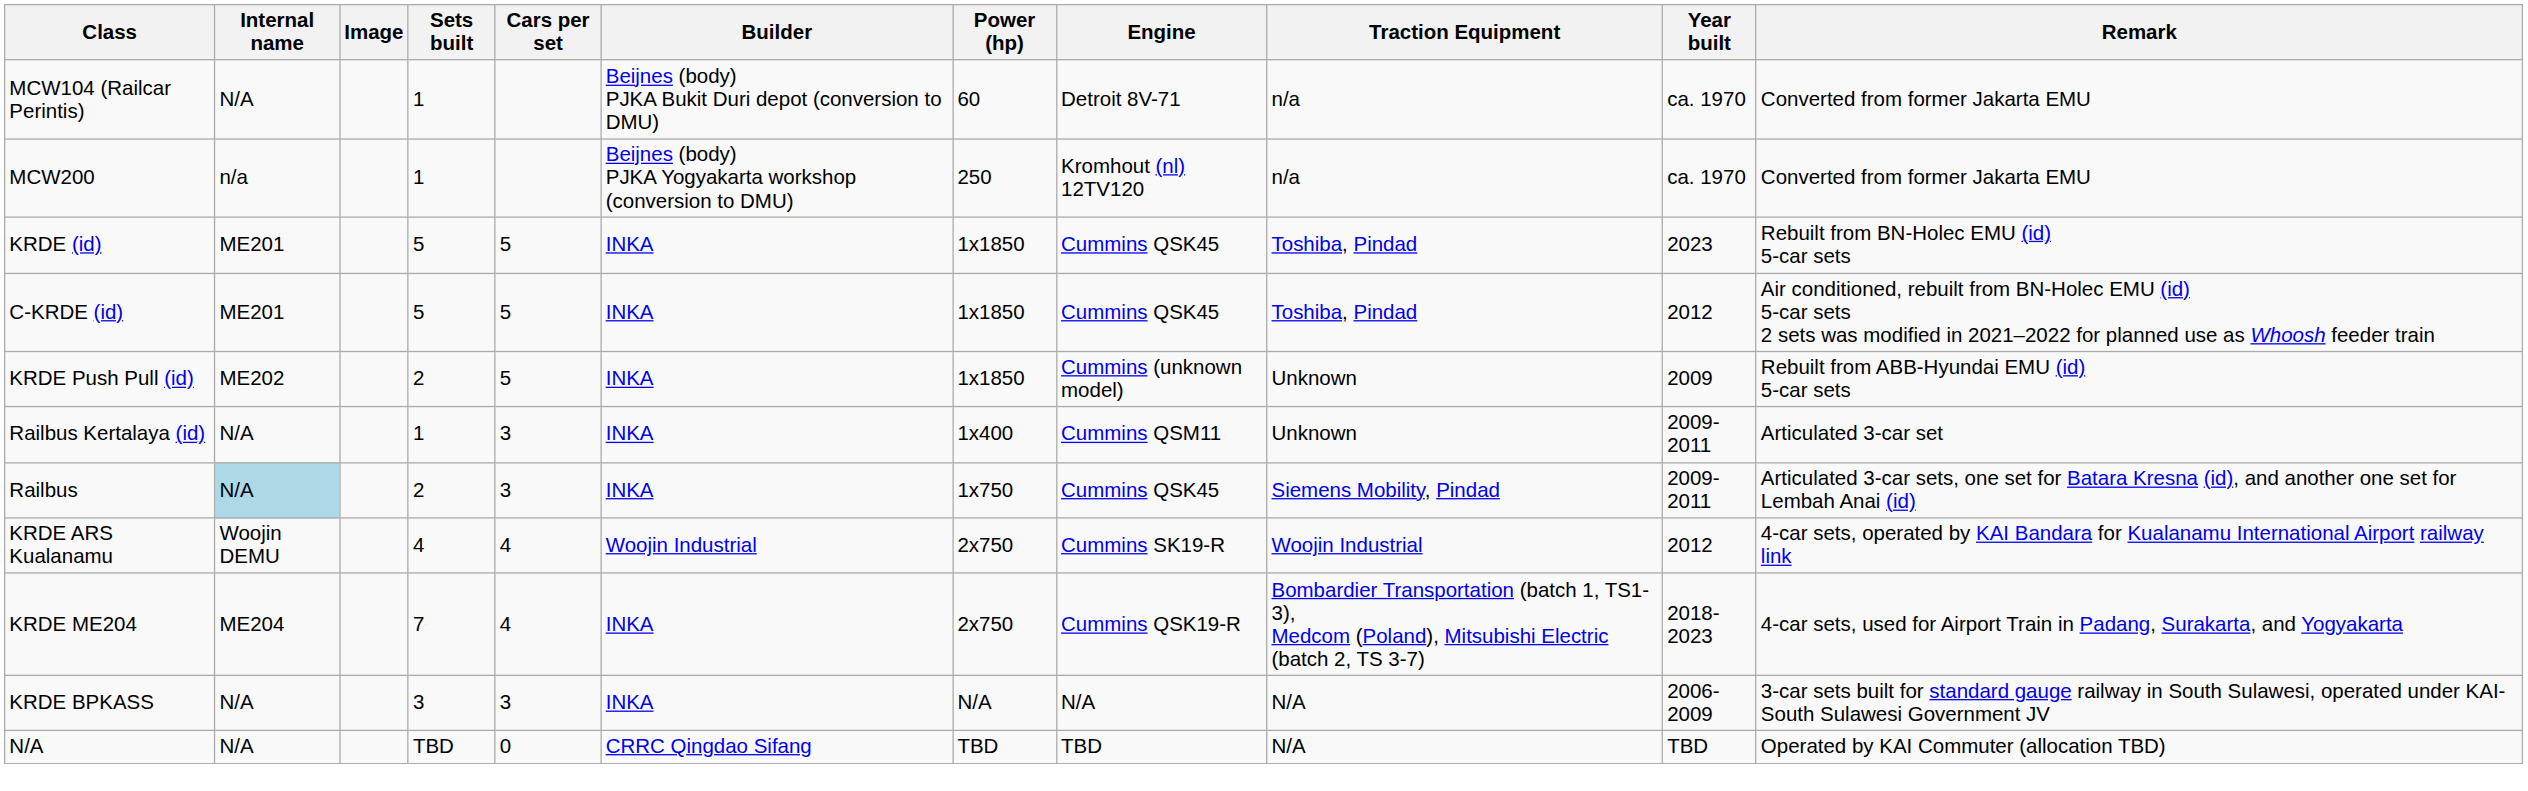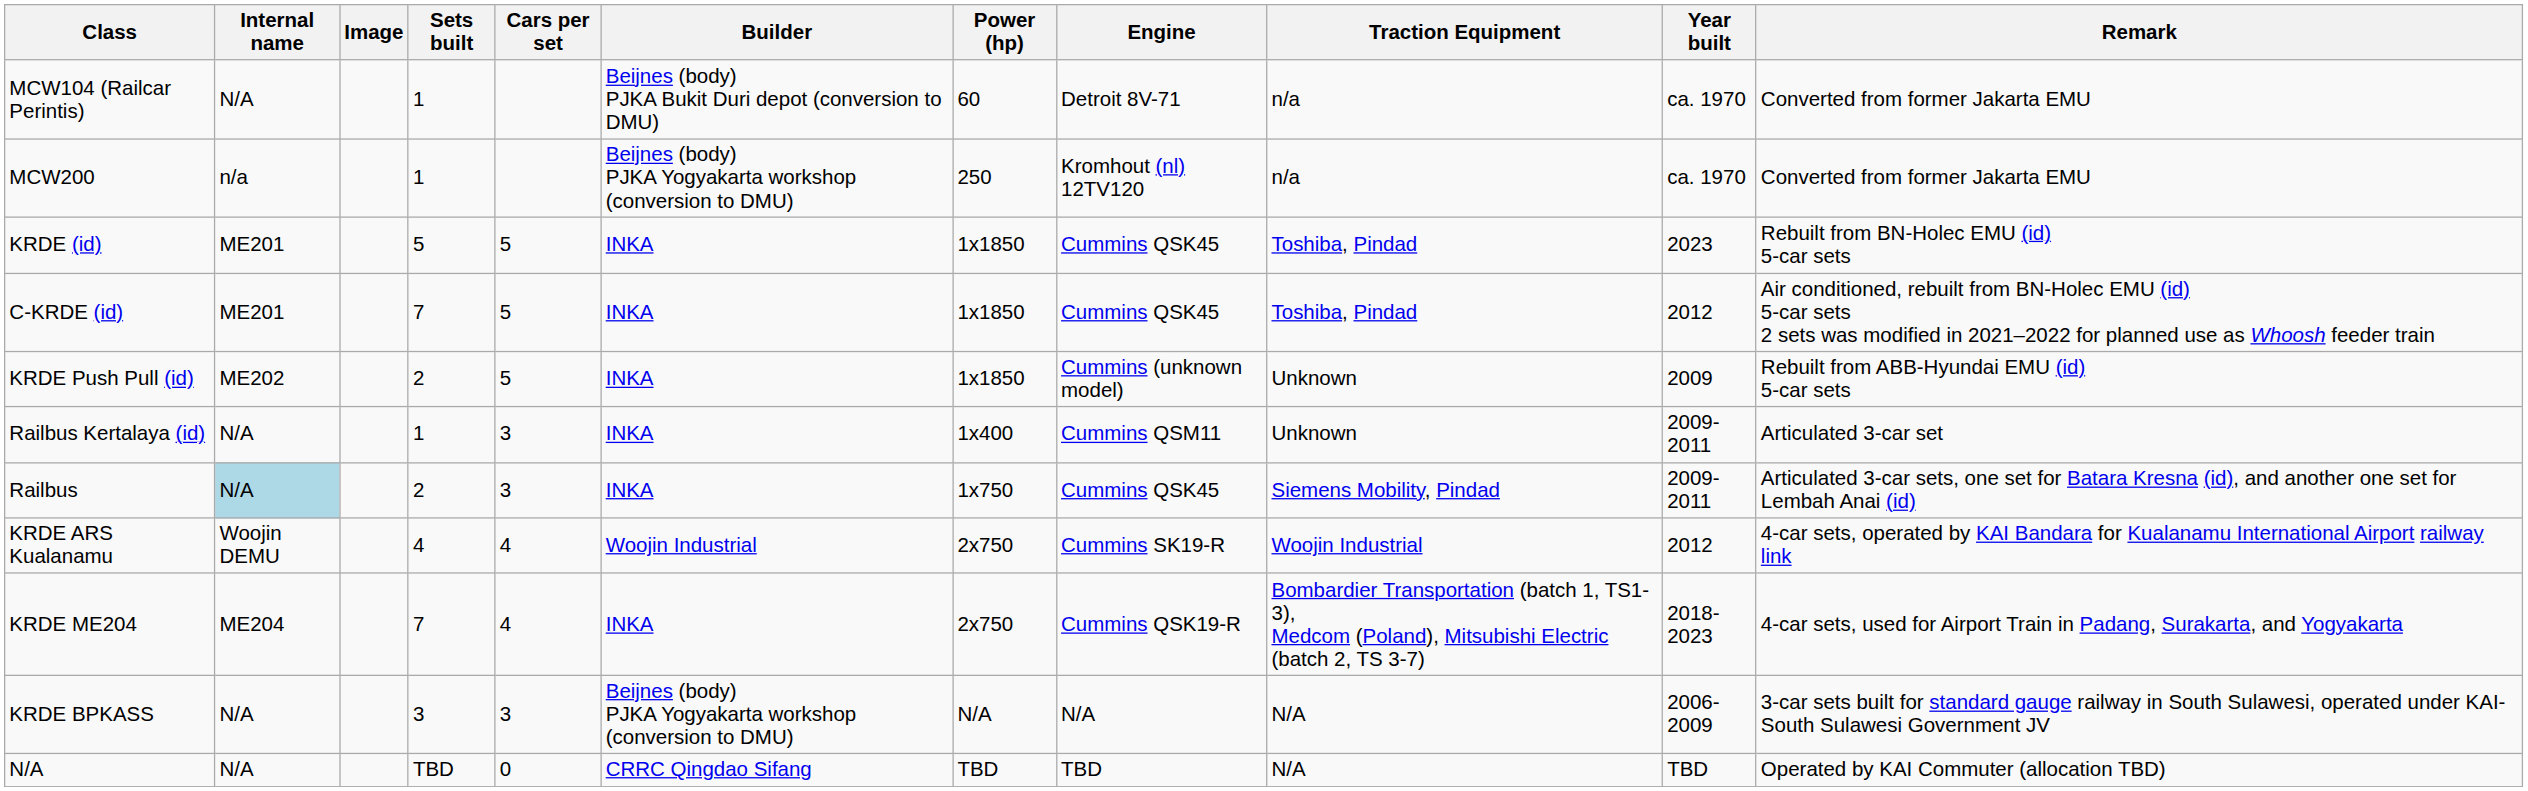 <table class="wikitable">
 <tr>
 <th>Class</th>
 <th>Internal name</th>
 <th>Image</th>
 <th>Sets built</th>
 <th>Cars per set</th>
 <th>Builder</th>
 <th>Power (hp)</th>
 <th>Engine</th>
 <th>Traction Equipment</th>
 <th>Year built</th>
 <th>Remark</th>
 </tr>
 <tr>
 <td>MCW104 (Railcar Perintis)</td>
 <td>N/A</td>
 <td></td>
 <td>1</td>
 <td></td>
 <td> <a href='#'>Beijnes</a> (body)<br> PJKA Bukit Duri depot (conversion to DMU)</td>
 <td>60</td>
 <td>Detroit 8V-71</td>
 <td>n/a</td>
 <td>ca. 1970</td>
 <td>Converted from former Jakarta EMU</td>
 </tr>
 <tr>
 <td>MCW200</td>
 <td>n/a</td>
 <td></td>
 <td>1</td>
 <td></td>
 <td> <a href='#'>Beijnes</a> (body)<br> PJKA Yogyakarta workshop (conversion to DMU)</td>
 <td>250</td>
 <td>Kromhout <a href='#'>(nl)</a> 12TV120</td>
 <td>n/a</td>
 <td>ca. 1970</td>
 <td>Converted from former Jakarta EMU</td>
 </tr>
 <tr>
 <td>KRDE <a href='#'>(id)</a></td>
 <td>ME201</td>
 <td></td>
 <td>5</td>
 <td>5</td>
 <td> <a href='#'>INKA</a></td>
 <td>1x1850</td>
 <td><a href='#'>Cummins</a> QSK45</td>
 <td><a href='#'>Toshiba</a>, <a href='#'>Pindad</a></td>
 <td>2023</td>
 <td>Rebuilt from BN-Holec EMU <a href='#'>(id)</a><br>5-car sets</td>
 </tr>
 <tr>
 <td>C-KRDE <a href='#'>(id)</a></td>
 <td>ME201</td>
 <td><br><br></td>
-<td>5</td>
+<td>7</td>
 <td>5</td>
 <td> <a href='#'>INKA</a></td>
 <td>1x1850</td>
 <td><a href='#'>Cummins</a> QSK45</td>
 <td><a href='#'>Toshiba</a>, <a href='#'>Pindad</a></td>
 <td>2012</td>
 <td>Air conditioned, rebuilt from BN-Holec EMU <a href='#'>(id)</a><br>5-car sets<br>2 sets was modified in 2021–2022 for planned use as <a href='#'><em>Whoosh</em></a> feeder train</td>
 </tr>
 <tr>
 <td>KRDE Push Pull <a href='#'>(id)</a></td>
 <td>ME202</td>
 <td></td>
 <td>2</td>
 <td>5</td>
 <td> <a href='#'>INKA</a></td>
 <td>1x1850</td>
 <td><a href='#'>Cummins</a> (unknown model)</td>
 <td>Unknown</td>
 <td>2009</td>
 <td>Rebuilt from ABB-Hyundai EMU <a href='#'>(id)</a><br>5-car sets</td>
 </tr>
 <tr>
 <td>Railbus Kertalaya <a href='#'>(id)</a></td>
 <td>N/A</td>
 <td></td>
 <td>1</td>
 <td>3</td>
 <td> <a href='#'>INKA</a></td>
 <td>1x400</td>
 <td><a href='#'>Cummins</a> QSM11</td>
 <td>Unknown</td>
 <td>2009-2011</td>
 <td>Articulated 3-car set</td>
 </tr>
 <tr>
 <td>Railbus</td>
 <td style="background: lightblue;">N/A</td>
 <td></td>
 <td>2</td>
 <td>3</td>
 <td> <a href='#'>INKA</a></td>
 <td>1x750</td>
 <td><a href='#'>Cummins</a> QSK45</td>
 <td><a href='#'>Siemens Mobility</a>, <a href='#'>Pindad</a></td>
 <td>2009-2011</td>
 <td>Articulated 3-car sets, one set for <a href='#'>Batara Kresna</a> <a href='#'>(id)</a>, and another one set for Lembah Anai <a href='#'>(id)</a></td>
 </tr>
 <tr>
 <td>KRDE ARS Kualanamu</td>
 <td>Woojin DEMU</td>
 <td></td>
 <td>4</td>
 <td>4</td>
 <td> <a href='#'>Woojin Industrial</a></td>
 <td>2x750</td>
 <td><a href='#'>Cummins</a> SK19-R</td>
 <td><a href='#'>Woojin Industrial</a></td>
 <td>2012</td>
 <td>4-car sets, operated by <a href='#'>KAI Bandara</a> for <a href='#'>Kualanamu International Airport</a> <a href='#'>railway link</a></td>
 </tr>
 <tr>
 <td>KRDE ME204</td>
 <td>ME204</td>
 <td></td>
 <td>7</td>
 <td>4</td>
 <td> <a href='#'>INKA</a></td>
 <td>2x750</td>
 <td><a href='#'>Cummins</a> QSK19-R</td>
 <td><a href='#'>Bombardier Transportation</a> (batch 1, TS1-3),<br><a href='#'>Medcom</a> (<a href='#'>Poland</a>), <a href='#'>Mitsubishi Electric</a> (batch 2, TS 3-7)</td>
 <td>2018-2023</td>
 <td>4-car sets, used for Airport Train in <a href='#'>Padang</a>, <a href='#'>Surakarta</a>, and <a href='#'>Yogyakarta</a></td>
 </tr>
 <tr>
 <td>KRDE BPKASS</td>
 <td>N/A</td>
 <td></td>
 <td>3</td>
 <td>3</td>
-<td> <a href='#'>INKA</a></td>
+<td> <a href='#'>Beijnes</a> (body)<br> PJKA Yogyakarta workshop (conversion to DMU)</td>
 <td>N/A</td>
 <td>N/A</td>
 <td>N/A</td>
 <td>2006-2009</td>
 <td>3-car sets built for <a href='#'>standard gauge</a> railway in South Sulawesi, operated under KAI-South Sulawesi Government JV</td>
 </tr>
 <tr>
 <td>N/A</td>
 <td>N/A</td>
 <td></td>
 <td>TBD</td>
 <td>0</td>
 <td> <a href='#'>CRRC Qingdao Sifang</a></td>
 <td>TBD</td>
 <td>TBD</td>
 <td>N/A</td>
 <td>TBD</td>
 <td>Operated by KAI Commuter (allocation TBD)</td>
 </tr>
 </table>
